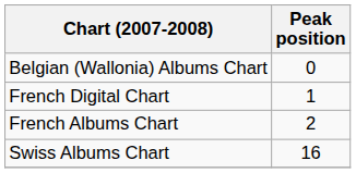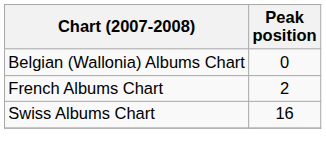 <table class="wikitable sortable">
 <tr>
 <th>Chart (2007-2008)</th>
 <th>Peak<br>position</th>
 </tr>
 <tr>
 <td>Belgian (Wallonia) Albums Chart</td>
 <td align="center">0</td>
-</tr>
-<tr>
-<td>French Digital Chart</td>
-<td align="center">1</td>
 </tr>
 <tr>
 <td>French Albums Chart</td>
 <td align="center">2</td>
 </tr>
 <tr>
 <td>Swiss Albums Chart</td>
 <td align="center">16</td>
 </tr>
 <tr>
 </tr>
 </table>
